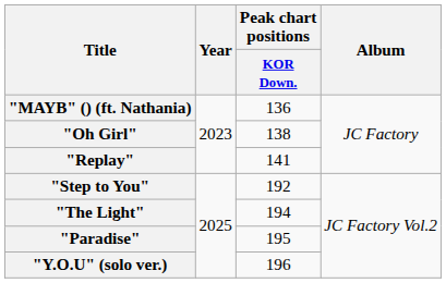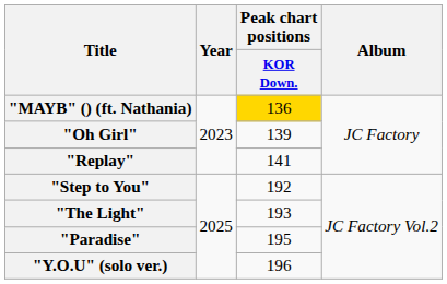 <table class="wikitable plainrowheaders" style="text-align:center">
 <tr>
 <th scope="col" rowspan="2">Title</th>
 <th scope="col" rowspan="2">Year</th>
 <th scope="col" rowspan="1">Peak chart<br>positions</th>
 <th scope="col" rowspan="2">Album</th>
 </tr>
 <tr>
 <th scope="col" style="font-size:90% width:2.5em"><small><a href='#'>KOR<br>Down.</a></small><br></th>
 </tr>
 <tr>
 <th scope="row">"MAYB" () (ft. Nathania)</th>
 <td rowspan="3">2023</td>
-<td>136</td>
+<td style="background: gold;">136</td>
 <td rowspan="3"><em>JC Factory</em></td>
 </tr>
 <tr>
 <th scope="row">"Oh Girl"</th>
-<td>138</td>
+<td>139</td>
 </tr>
 <tr>
 <th scope="row">"Replay"</th>
 <td>141</td>
 </tr>
 <tr>
 <th scope="row">"Step to You"</th>
 <td rowspan="4">2025</td>
 <td>192</td>
 <td rowspan="4"><em>JC Factory Vol.2</em></td>
 </tr>
 <tr>
 <th scope="row">"The Light"</th>
-<td>194</td>
+<td>193</td>
 </tr>
 <tr>
 <th scope="row">"Paradise"</th>
 <td>195</td>
 </tr>
 <tr>
 <th scope="row">"Y.O.U" (solo ver.)</th>
 <td>196</td>
 </tr>
 </table>
